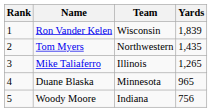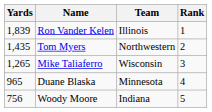 <table class="wikitable" style="font-size: 90%">
 <tr>
-<th>Rank</th>
+<th>Yards</th>
 <th>Name</th>
 <th>Team</th>
-<th>Yards</th>
+<th>Rank</th>
 </tr>
 <tr>
+<td>1,839</td>
+<td><a href='#'>Ron Vander Kelen</a></td>
+<td>Illinois</td>
 <td>1</td>
-<td><a href='#'>Ron Vander Kelen</a></td>
-<td>Wisconsin</td>
-<td>1,839</td>
 </tr>
 <tr>
-<td>2</td>
+<td>1,435</td>
 <td><a href='#'>Tom Myers</a></td>
 <td>Northwestern</td>
-<td>1,435</td>
+<td>2</td>
 </tr>
 <tr>
+<td>1,265</td>
+<td><a href='#'>Mike Taliaferro</a></td>
+<td>Wisconsin</td>
 <td>3</td>
-<td><a href='#'>Mike Taliaferro</a></td>
-<td>Illinois</td>
-<td>1,265</td>
 </tr>
 <tr>
-<td>4</td>
+<td>965</td>
 <td>Duane Blaska</td>
 <td>Minnesota</td>
-<td>965</td>
+<td>4</td>
 </tr>
 <tr>
-<td>5</td>
+<td>756</td>
 <td>Woody Moore</td>
 <td>Indiana</td>
-<td>756</td>
+<td>5</td>
 </tr>
 </table>
